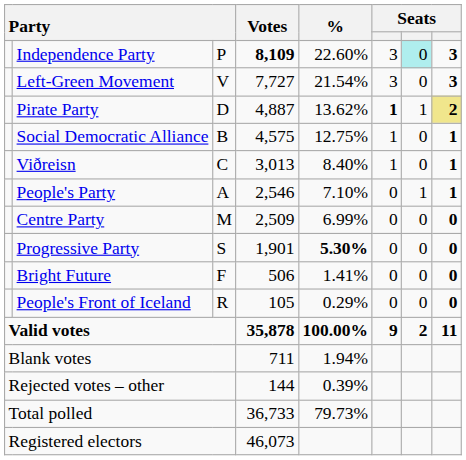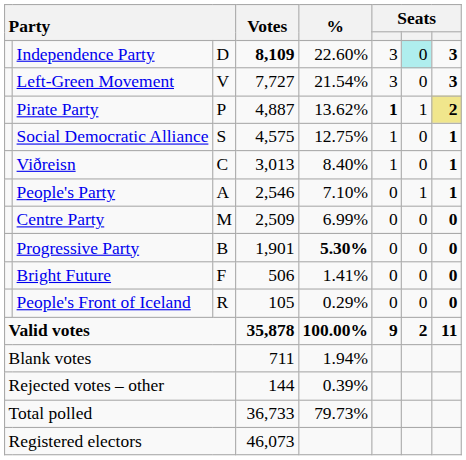 <table class="wikitable" border="1" style="text-align:right;">
 <tr>
 <th style="text-align:left;" valign=bottom rowspan=2 colspan=3>Party</th>
 <th align=center valign=bottom rowspan=2 width="50">Votes</th>
 <th align=center valign=bottom rowspan=2 width="50">%</th>
 <th colspan=3>Seats</th>
 </tr>
 <tr>
 <th align=center valign=bottom width="20"><small></small></th>
 <th align=center valign=bottom width="20"><small><a href='#'></a></small></th>
 <th align=center valign=bottom width="20"><small></small></th>
 </tr>
 <tr>
 <td></td>
 <td align=left><a href='#'>Independence Party</a></td>
-<td align=left>P</td>
+<td align=left>D</td>
 <td><strong>8,109</strong></td>
 <td>22.60%</td>
 <td>3</td>
 <td style="background: paleturquoise;">0</td>
 <td><strong>3</strong></td>
 </tr>
 <tr>
 <td></td>
 <td align=left><a href='#'>Left-Green Movement</a></td>
 <td align=left>V</td>
 <td>7,727</td>
 <td>21.54%</td>
 <td>3</td>
 <td>0</td>
 <td><strong>3</strong></td>
 </tr>
 <tr>
 <td></td>
 <td align=left><a href='#'>Pirate Party</a></td>
-<td align=left>D</td>
+<td align=left>P</td>
 <td>4,887</td>
 <td>13.62%</td>
 <td><strong>1</strong></td>
 <td>1</td>
 <td style="background: khaki;"><strong>2</strong></td>
 </tr>
 <tr>
 <td></td>
 <td align=left style="white-space: nowrap;"><a href='#'>Social Democratic Alliance</a></td>
-<td align=left>B</td>
+<td align=left>S</td>
 <td>4,575</td>
 <td>12.75%</td>
 <td>1</td>
 <td>0</td>
 <td><strong>1</strong></td>
 </tr>
 <tr>
 <td></td>
 <td align=left><a href='#'>Viðreisn</a></td>
 <td align=left>C</td>
 <td>3,013</td>
 <td>8.40%</td>
 <td>1</td>
 <td>0</td>
 <td><strong>1</strong></td>
 </tr>
 <tr>
 <td></td>
 <td align=left><a href='#'>People's Party</a></td>
 <td align=left>A</td>
 <td>2,546</td>
 <td>7.10%</td>
 <td>0</td>
 <td>1</td>
 <td><strong>1</strong></td>
 </tr>
 <tr>
 <td></td>
 <td align=left><a href='#'>Centre Party</a></td>
 <td align=left>M</td>
 <td>2,509</td>
 <td>6.99%</td>
 <td>0</td>
 <td>0</td>
 <td><strong>0</strong></td>
 </tr>
 <tr>
 <td></td>
 <td align=left><a href='#'>Progressive Party</a></td>
-<td align=left>S</td>
+<td align=left>B</td>
 <td>1,901</td>
 <td><strong>5.30%</strong></td>
 <td>0</td>
 <td>0</td>
 <td><strong>0</strong></td>
 </tr>
 <tr>
 <td></td>
 <td align=left><a href='#'>Bright Future</a></td>
 <td align=left>F</td>
 <td>506</td>
 <td>1.41%</td>
 <td>0</td>
 <td>0</td>
 <td><strong>0</strong></td>
 </tr>
 <tr>
 <td></td>
 <td align=left><a href='#'>People's Front of Iceland</a></td>
 <td align=left>R</td>
 <td>105</td>
 <td>0.29%</td>
 <td>0</td>
 <td>0</td>
 <td><strong>0</strong></td>
 </tr>
 <tr style="font-weight:bold">
 <td align=left colspan=3>Valid votes</td>
 <td>35,878</td>
 <td>100.00%</td>
 <td>9</td>
 <td>2</td>
 <td>11</td>
 </tr>
 <tr>
 <td align=left colspan=3>Blank votes</td>
 <td>711</td>
 <td>1.94%</td>
 <td></td>
 <td></td>
 <td></td>
 </tr>
 <tr>
 <td align=left colspan=3>Rejected votes – other</td>
 <td>144</td>
 <td>0.39%</td>
 <td></td>
 <td></td>
 <td></td>
 </tr>
 <tr>
 <td align=left colspan=3>Total polled</td>
 <td>36,733</td>
 <td>79.73%</td>
 <td></td>
 <td></td>
 <td></td>
 </tr>
 <tr>
 <td align=left colspan=3>Registered electors</td>
 <td>46,073</td>
 <td></td>
 <td></td>
 <td></td>
 <td></td>
 </tr>
 </table>
